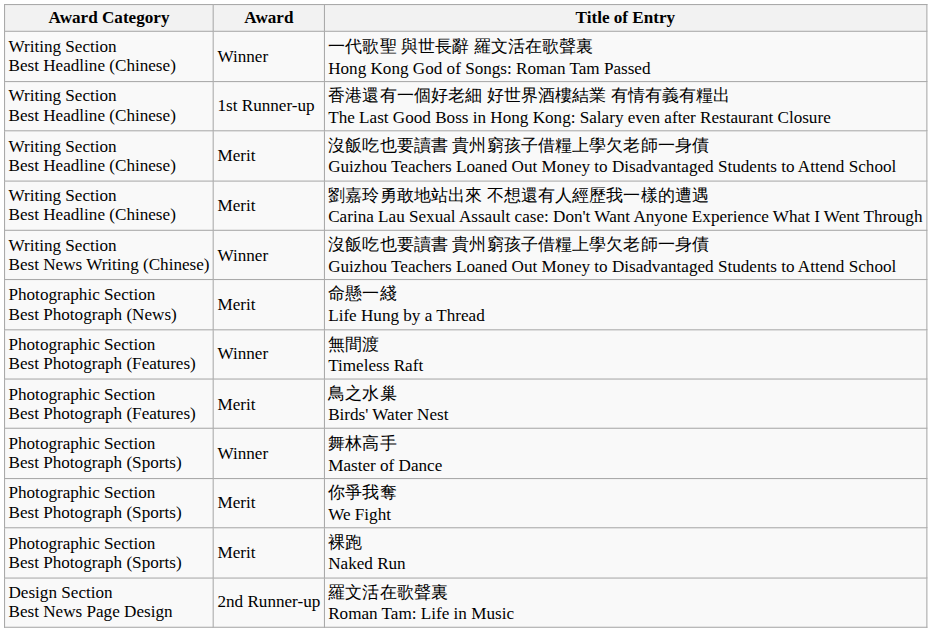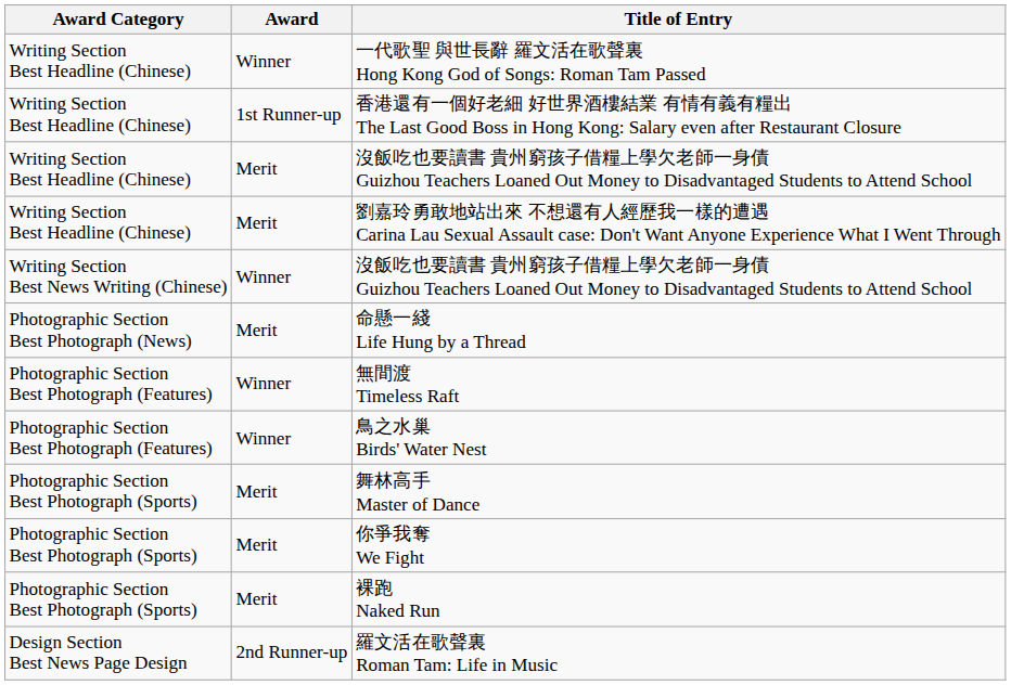 <table class="wikitable">
 <tr>
 <th>Award Category</th>
 <th>Award</th>
 <th>Title of Entry</th>
 </tr>
 <tr>
 <td>Writing Section<br>Best Headline (Chinese)</td>
 <td>Winner</td>
 <td>一代歌聖 與世長辭 羅文活在歌聲裏<br>Hong Kong God of Songs: Roman Tam Passed</td>
 </tr>
 <tr>
 <td>Writing Section<br>Best Headline (Chinese)</td>
 <td>1st Runner-up</td>
 <td>香港還有一個好老細 好世界酒樓結業 有情有義有糧出<br>The Last Good Boss in Hong Kong: Salary even after Restaurant Closure</td>
 </tr>
 <tr>
 <td>Writing Section<br>Best Headline (Chinese)</td>
 <td>Merit</td>
 <td>沒飯吃也要讀書 貴州窮孩子借糧上學欠老師一身債<br>Guizhou Teachers Loaned Out Money to Disadvantaged Students to Attend School</td>
 </tr>
 <tr>
 <td>Writing Section<br>Best Headline (Chinese)</td>
 <td>Merit</td>
 <td>劉嘉玲勇敢地站出來 不想還有人經歷我一樣的遭遇<br>Carina Lau Sexual Assault case: Don't Want Anyone Experience What I Went Through</td>
 </tr>
 <tr>
 <td>Writing Section<br>Best News Writing (Chinese)</td>
 <td>Winner</td>
 <td>沒飯吃也要讀書 貴州窮孩子借糧上學欠老師一身債<br>Guizhou Teachers Loaned Out Money to Disadvantaged Students to Attend School</td>
 </tr>
 <tr>
 <td>Photographic Section<br>Best Photograph (News)</td>
 <td>Merit</td>
 <td>命懸一綫<br>Life Hung by a Thread</td>
 </tr>
 <tr>
 <td>Photographic Section<br>Best Photograph (Features)</td>
 <td>Winner</td>
 <td>無間渡<br>Timeless Raft</td>
 </tr>
 <tr>
 <td>Photographic Section<br>Best Photograph (Features)</td>
-<td>Merit</td>
+<td>Winner</td>
 <td>鳥之水巢<br>Birds' Water Nest</td>
 </tr>
 <tr>
 <td>Photographic Section<br>Best Photograph (Sports)</td>
-<td>Winner</td>
+<td>Merit</td>
 <td>舞林高手<br>Master of Dance</td>
 </tr>
 <tr>
 <td>Photographic Section<br>Best Photograph (Sports)</td>
 <td>Merit</td>
 <td>你爭我奪<br>We Fight</td>
 </tr>
 <tr>
 <td>Photographic Section<br>Best Photograph (Sports)</td>
 <td>Merit</td>
 <td>裸跑<br>Naked Run</td>
 </tr>
 <tr>
 <td>Design Section<br>Best News Page Design</td>
 <td>2nd Runner-up</td>
 <td>羅文活在歌聲裏<br>Roman Tam: Life in Music</td>
 </tr>
 </table>
